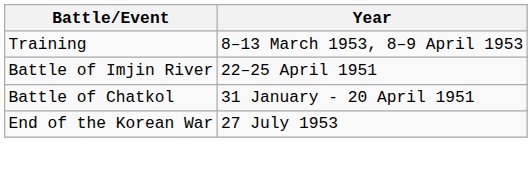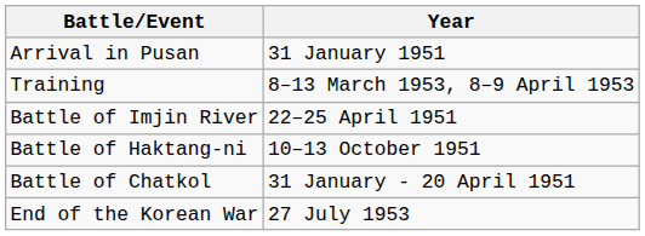 <table class="wikitable">
 <tr>
 <th>Battle/Event</th>
 <th>Year</th>
+</tr>
+<tr>
+<td>Arrival in Pusan</td>
+<td>31 January 1951</td>
 </tr>
 <tr>
 <td>Training</td>
 <td>8–13 March 1953, 8–9 April 1953</td>
 </tr>
 <tr>
 <td>Battle of Imjin River</td>
 <td>22–25 April 1951</td>
 </tr>
 <tr>
+<td>Battle of Haktang-ni</td>
+<td>10–13 October 1951</td>
+</tr>
+<tr>
 <td>Battle of Chatkol</td>
 <td>31 January - 20 April 1951</td>
 </tr>
 <tr>
 <td>End of the Korean War</td>
 <td>27 July 1953</td>
 </tr>
 </table>
